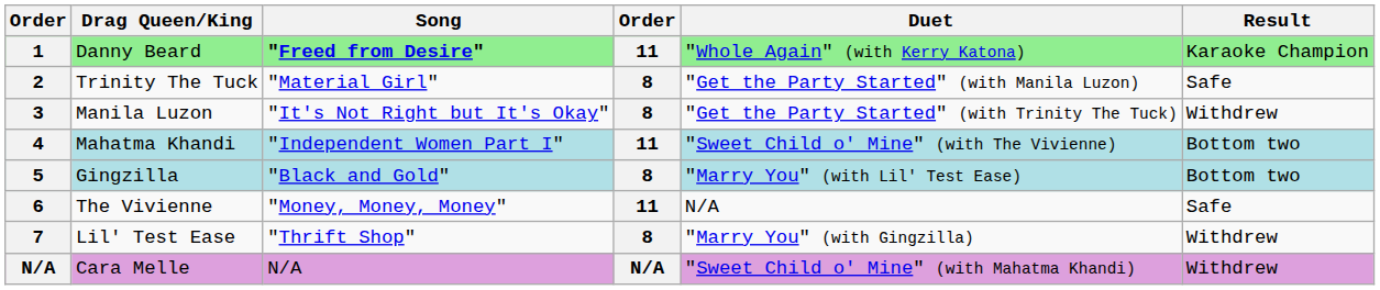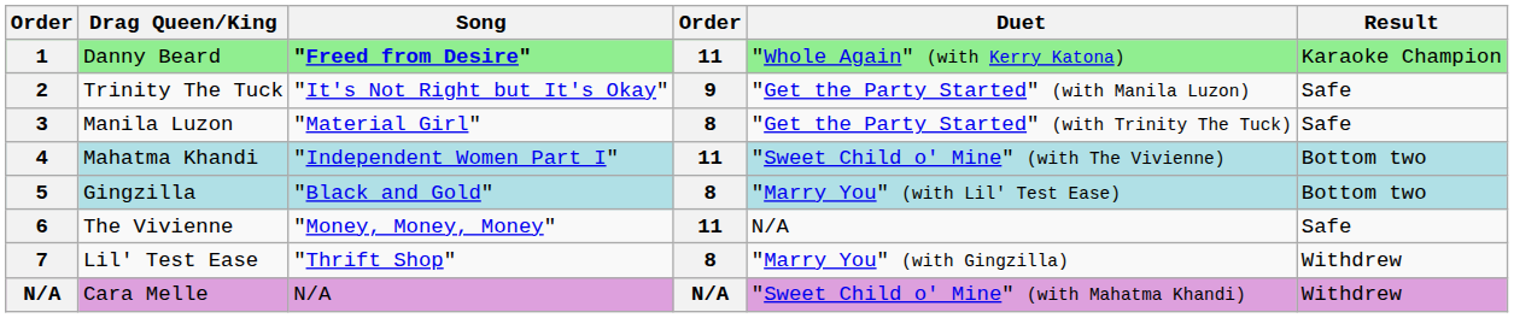 <table class="wikitable sortable collapsed">
 <tr style="text-align:Center; background:#cc;">
 <th>Order</th>
 <th>Drag Queen/King</th>
 <th>Song</th>
 <th>Order</th>
 <th>Duet</th>
 <th>Result</th>
 </tr>
 <tr style="background:lightgreen;">
 <th>1</th>
 <td>Danny Beard</td>
 <td><strong>"<a href='#'>Freed from Desire</a>"</strong></td>
 <th>11</th>
 <td>"<a href='#'>Whole Again</a>" <small>(with <a href='#'>Kerry Katona</a>)</small></td>
 <td>Karaoke Champion</td>
 </tr>
 <tr>
 <th>2</th>
 <td>Trinity The Tuck</td>
-<td>"<a href='#'>Material Girl</a>"</td>
-<th>8</th>
+<td>"<a href='#'>It's Not Right but It's Okay</a>"</td>
+<th>9</th>
 <td>"<a href='#'>Get the Party Started</a>" <small>(with Manila Luzon)</small></td>
 <td>Safe</td>
 </tr>
 <tr>
 <th>3</th>
 <td>Manila Luzon</td>
-<td>"<a href='#'>It's Not Right but It's Okay</a>"</td>
+<td>"<a href='#'>Material Girl</a>"</td>
 <th>8</th>
 <td>"<a href='#'>Get the Party Started</a>" <small>(with Trinity The Tuck)</small></td>
-<td>Withdrew</td>
+<td>Safe</td>
 </tr>
 <tr style="background:#b0e0e6;">
 <th>4</th>
 <td>Mahatma Khandi</td>
 <td>"<a href='#'>Independent Women Part I</a>"</td>
 <th>11</th>
 <td>"<a href='#'>Sweet Child o' Mine</a>" <small>(with The Vivienne)</small></td>
 <td>Bottom two</td>
 </tr>
 <tr style="background:#b0e0e6;">
 <th>5</th>
 <td>Gingzilla</td>
 <td>"<a href='#'>Black and Gold</a>"</td>
 <th>8</th>
 <td>"<a href='#'>Marry You</a>" <small>(with Lil' Test Ease)</small></td>
 <td>Bottom two</td>
 </tr>
 <tr>
 <th>6</th>
 <td>The Vivienne</td>
 <td>"<a href='#'>Money, Money, Money</a>"</td>
 <th>11</th>
 <td>N/A</td>
 <td>Safe</td>
 </tr>
 <tr>
 <th>7</th>
 <td>Lil' Test Ease</td>
 <td>"<a href='#'>Thrift Shop</a>"</td>
 <th>8</th>
 <td>"<a href='#'>Marry You</a>" <small>(with Gingzilla)</small></td>
 <td>Withdrew</td>
 </tr>
 <tr style="background:#DDA0DD">
 <th>N/A</th>
 <td>Cara Melle</td>
 <td>N/A</td>
 <th>N/A</th>
 <td>"<a href='#'>Sweet Child o' Mine</a>" <small>(with Mahatma Khandi)</small></td>
 <td>Withdrew</td>
 </tr>
 </table>
